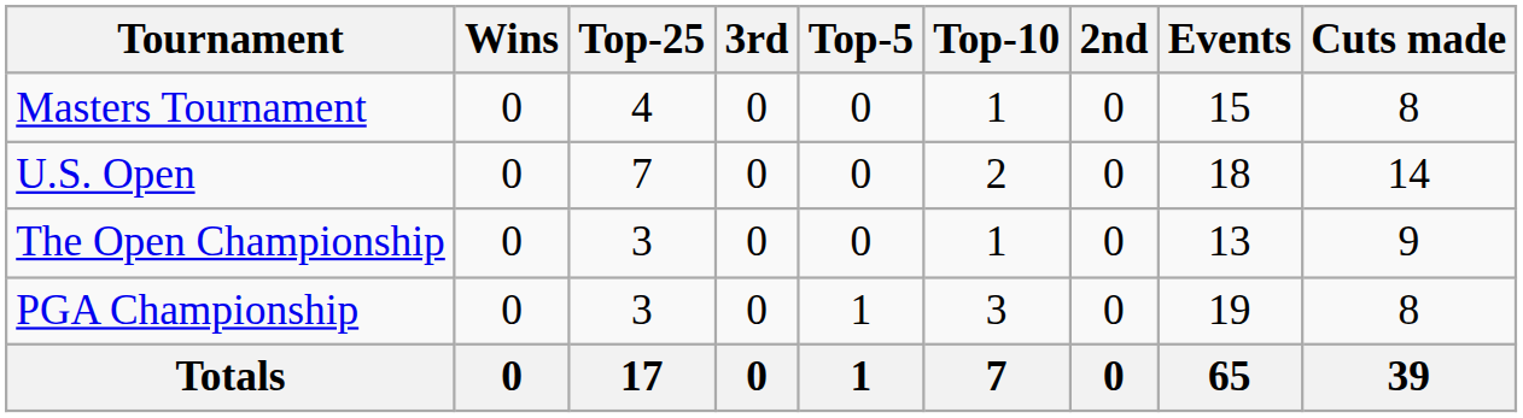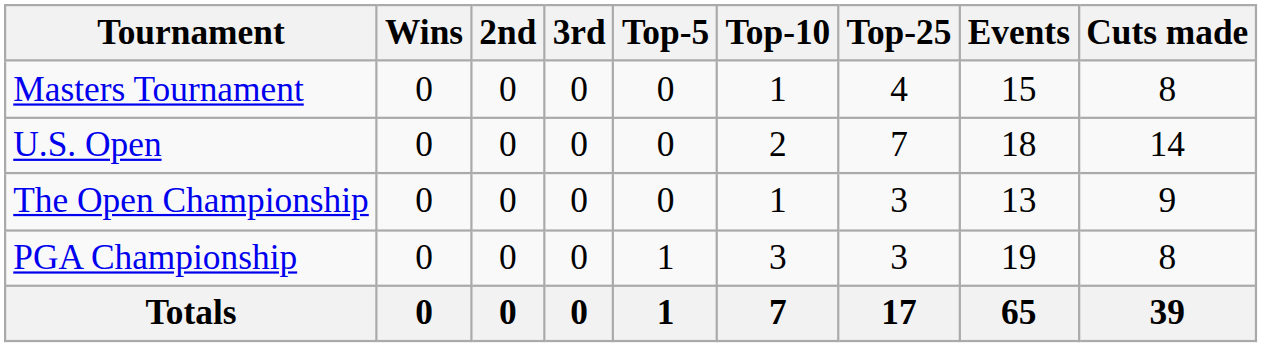 <table class=wikitable style=text-align:center>
 <tr>
 <th>Tournament</th>
 <th>Wins</th>
-<th>Top-25</th>
+<th>2nd</th>
 <th>3rd</th>
 <th>Top-5</th>
 <th>Top-10</th>
-<th>2nd</th>
+<th>Top-25</th>
 <th>Events</th>
 <th>Cuts made</th>
 </tr>
 <tr>
 <td align=left><a href='#'>Masters Tournament</a></td>
 <td>0</td>
-<td>4</td>
+<td>0</td>
 <td>0</td>
 <td>0</td>
 <td>1</td>
-<td>0</td>
+<td>4</td>
 <td>15</td>
 <td>8</td>
 </tr>
 <tr>
 <td align=left><a href='#'>U.S. Open</a></td>
 <td>0</td>
-<td>7</td>
+<td>0</td>
 <td>0</td>
 <td>0</td>
 <td>2</td>
-<td>0</td>
+<td>7</td>
 <td>18</td>
 <td>14</td>
 </tr>
 <tr>
 <td align=left><a href='#'>The Open Championship</a></td>
 <td>0</td>
-<td>3</td>
+<td>0</td>
 <td>0</td>
 <td>0</td>
 <td>1</td>
-<td>0</td>
+<td>3</td>
 <td>13</td>
 <td>9</td>
 </tr>
 <tr>
 <td align=left><a href='#'>PGA Championship</a></td>
 <td>0</td>
-<td>3</td>
+<td>0</td>
 <td>0</td>
 <td>1</td>
 <td>3</td>
-<td>0</td>
+<td>3</td>
 <td>19</td>
 <td>8</td>
 </tr>
 <tr>
 <th>Totals</th>
 <th>0</th>
-<th>17</th>
+<th>0</th>
 <th>0</th>
 <th>1</th>
 <th>7</th>
-<th>0</th>
+<th>17</th>
 <th>65</th>
 <th>39</th>
 </tr>
 </table>
